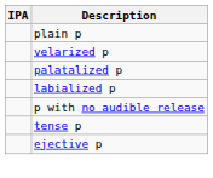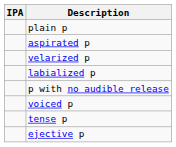 <table class="wikitable">
 <tr>
 <th>IPA</th>
 <th>Description</th>
 </tr>
 <tr>
 <td style="font-size:24px"></td>
 <td>plain p</td>
 </tr>
 <tr>
 <td style="font-size:24px"></td>
-<td><a href='#'>velarized</a> p</td>
+<td><a href='#'>aspirated</a> p</td>
 </tr>
 <tr>
 <td style="font-size:24px"></td>
-<td><a href='#'>palatalized</a> p</td>
+<td><a href='#'>velarized</a> p</td>
 </tr>
 <tr>
 <td style="font-size:24px"></td>
 <td><a href='#'>labialized</a> p</td>
 </tr>
 <tr>
 <td style="font-size:24px"></td>
 <td>p with <a href='#'>no audible release</a></td>
 </tr>
 <tr>
 <td style="font-size:24px"></td>
+<td><a href='#'>voiced</a> p</td>
+</tr>
+<tr>
+<td style="font-size:24px"></td>
 <td><a href='#'>tense</a> p</td>
 </tr>
 <tr>
 <td style="font-size:24px"></td>
 <td><a href='#'>ejective</a> p</td>
 </tr>
 </table>
